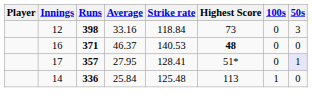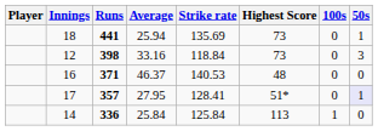 <table class="wikitable sortable" style="text-align: center;">
 <tr>
 <th>Player</th>
 <th><a href='#'>Innings</a></th>
 <th><a href='#'>Runs</a></th>
 <th><a href='#'>Average</a></th>
 <th><a href='#'>Strike rate</a></th>
 <th>Highest Score</th>
 <th><a href='#'>100s</a></th>
 <th><a href='#'>50s</a></th>
+</tr>
+<tr>
+<td></td>
+<td>18</td>
+<td><strong>441</strong></td>
+<td>25.94</td>
+<td>135.69</td>
+<td>73</td>
+<td>0</td>
+<td>1</td>
 </tr>
 <tr>
 <td></td>
 <td>12</td>
 <td><strong>398</strong></td>
 <td>33.16</td>
 <td>118.84</td>
 <td>73</td>
 <td>0</td>
 <td>3</td>
 </tr>
 <tr>
 <td></td>
 <td>16</td>
 <td><strong>371</strong></td>
 <td>46.37</td>
 <td>140.53</td>
-<td><strong>48</strong></td>
+<td>48</td>
 <td>0</td>
 <td>0</td>
 </tr>
 <tr>
 <td></td>
 <td>17</td>
 <td><strong>357</strong></td>
 <td>27.95</td>
 <td>128.41</td>
 <td>51*</td>
 <td>0</td>
 <td style="background: lavender;">1</td>
 </tr>
 <tr>
 <td></td>
 <td>14</td>
 <td><strong>336</strong></td>
 <td>25.84</td>
-<td>125.48</td>
+<td>125.84</td>
 <td>113</td>
 <td>1</td>
 <td>0</td>
 </tr>
 </table>
